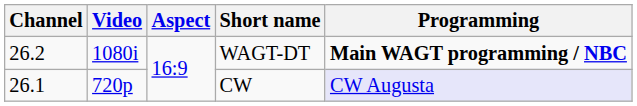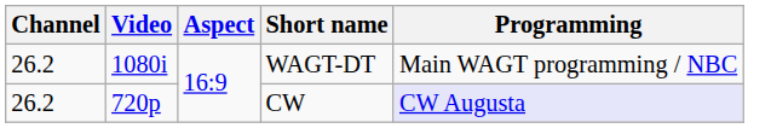 <table class="wikitable">
 <tr>
 <th>Channel</th>
 <th><a href='#'>Video</a></th>
 <th><a href='#'>Aspect</a></th>
 <th>Short name</th>
 <th>Programming</th>
 </tr>
 <tr>
 <td>26.2</td>
 <td><a href='#'>1080i</a></td>
 <td rowspan=2><a href='#'>16:9</a></td>
 <td>WAGT-DT</td>
-<td><strong>Main WAGT programming / <a href='#'>NBC</a></strong></td>
+<td>Main WAGT programming / <a href='#'>NBC</a></td>
 </tr>
 <tr>
-<td>26.1</td>
+<td>26.2</td>
 <td><a href='#'>720p</a></td>
 <td>CW</td>
 <td style="background: lavender;"><a href='#'>CW Augusta</a></td>
 </tr>
 </table>
